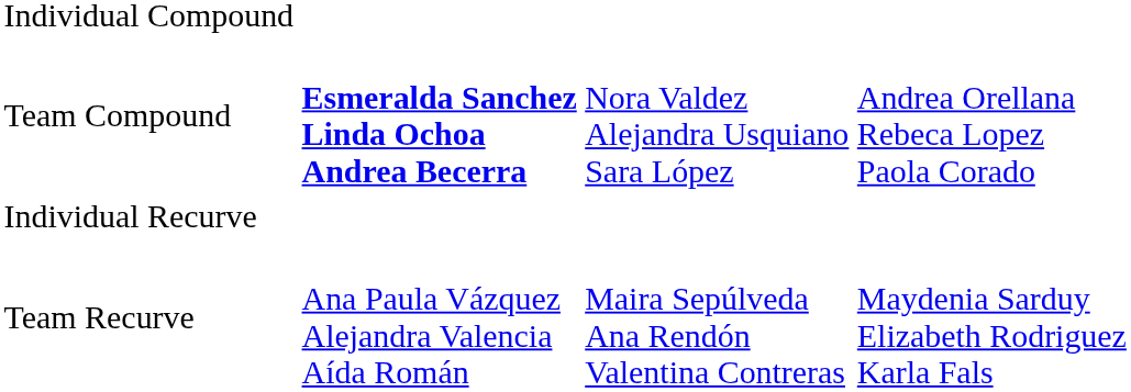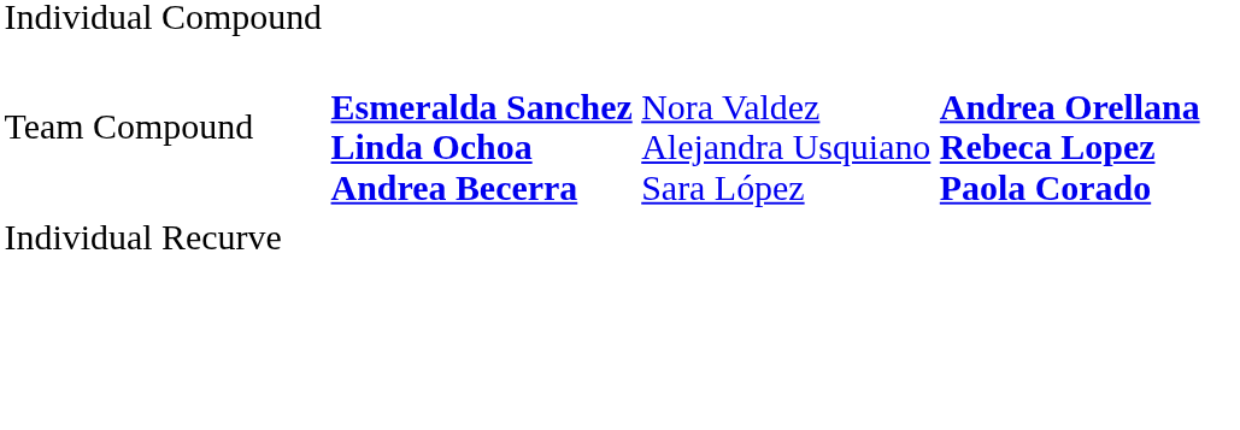 <table>
 <tr>
 <td>Individual Compound</td>
 <td></td>
 <td></td>
 <td></td>
 </tr>
 <tr>
 <td>Team Compound</td>
 <td><strong><br><a href='#'>Esmeralda Sanchez</a><br><a href='#'>Linda Ochoa</a><br><a href='#'>Andrea Becerra</a></strong></td>
 <td><br><a href='#'>Nora Valdez</a><br><a href='#'>Alejandra Usquiano</a><br><a href='#'>Sara López</a></td>
-<td><br><a href='#'>Andrea Orellana</a><br><a href='#'>Rebeca Lopez</a><br><a href='#'>Paola Corado</a></td>
+<td><strong><br><a href='#'>Andrea Orellana</a><br><a href='#'>Rebeca Lopez</a><br><a href='#'>Paola Corado</a></strong></td>
 </tr>
 <tr>
 <td>Individual Recurve</td>
 <td></td>
 <td></td>
 <td></td>
 </tr>
-<tr>
-<td>Team Recurve</td>
-<td><br><a href='#'>Ana Paula Vázquez</a><br><a href='#'>Alejandra Valencia</a><br><a href='#'>Aída Román</a></td>
-<td><br><a href='#'>Maira Sepúlveda</a><br><a href='#'>Ana Rendón</a><br><a href='#'>Valentina Contreras</a></td>
-<td><br><a href='#'>Maydenia Sarduy</a><br><a href='#'>Elizabeth Rodriguez</a><br><a href='#'>Karla Fals</a></td>
-</tr>
 </table>
